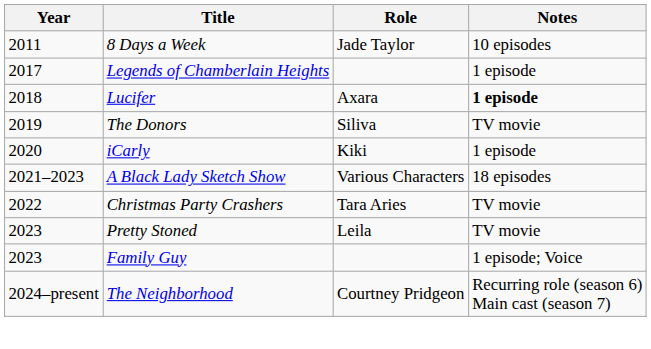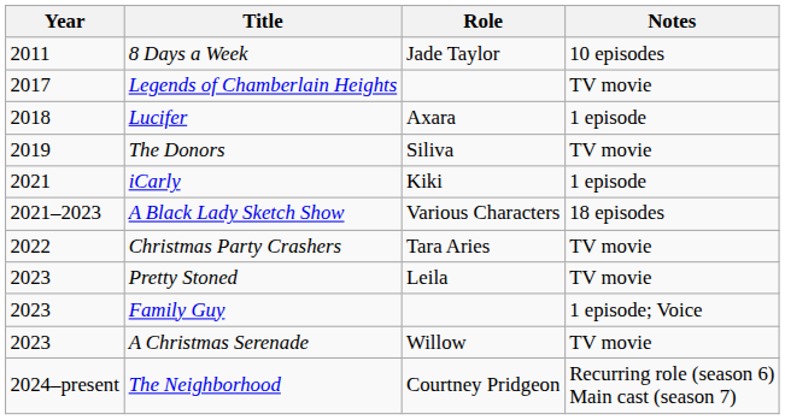 <table class="wikitable sortable">
 <tr>
 <th>Year</th>
 <th>Title</th>
 <th>Role</th>
 <th class="unsortable">Notes</th>
 </tr>
 <tr>
 <td>2011</td>
 <td><em>8 Days a Week</em></td>
 <td>Jade Taylor</td>
 <td>10 episodes</td>
 </tr>
 <tr>
 <td>2017</td>
 <td><em><a href='#'>Legends of Chamberlain Heights</a></em></td>
 <td></td>
-<td>1 episode</td>
+<td>TV movie</td>
 </tr>
 <tr>
 <td>2018</td>
 <td><em><a href='#'>Lucifer</a></em></td>
 <td>Axara</td>
-<td><strong>1 episode</strong></td>
+<td>1 episode</td>
 </tr>
 <tr>
 <td>2019</td>
 <td><em>The Donors</em></td>
 <td>Siliva</td>
 <td>TV movie</td>
 </tr>
 <tr>
-<td>2020</td>
+<td>2021</td>
 <td><em><a href='#'>iCarly</a></em></td>
 <td>Kiki</td>
 <td>1 episode</td>
 </tr>
 <tr>
 <td>2021–2023</td>
 <td><em><a href='#'>A Black Lady Sketch Show</a></em></td>
 <td>Various Characters</td>
 <td>18 episodes</td>
 </tr>
 <tr>
 <td>2022</td>
 <td><em>Christmas Party Crashers</em></td>
 <td>Tara Aries</td>
 <td>TV movie</td>
 </tr>
 <tr>
 <td>2023</td>
 <td><em>Pretty Stoned</em></td>
 <td>Leila</td>
 <td>TV movie</td>
 </tr>
 <tr>
 <td>2023</td>
 <td><em><a href='#'>Family Guy</a></em></td>
 <td></td>
 <td>1 episode; Voice</td>
 </tr>
 <tr>
+<td>2023</td>
+<td><em>A Christmas Serenade</em></td>
+<td>Willow</td>
+<td>TV movie</td>
+</tr>
+<tr>
 <td>2024–present</td>
 <td><em><a href='#'>The Neighborhood</a></em></td>
 <td>Courtney Pridgeon</td>
 <td>Recurring role (season 6)<br>Main cast (season 7)</td>
 </tr>
 </table>
